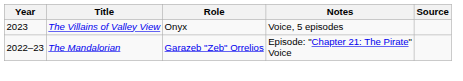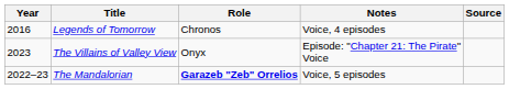 <table class="wikitable sortable">
 <tr>
 <th>Year</th>
 <th>Title</th>
 <th>Role</th>
 <th>Notes</th>
 <th>Source</th>
 </tr>
 <tr>
+<td>2016</td>
+<td><em><a href='#'>Legends of Tomorrow</a></em></td>
+<td>Chronos</td>
+<td>Voice, 4 episodes</td>
+<td></td>
+</tr>
+<tr>
 <td>2023</td>
 <td><em><a href='#'>The Villains of Valley View</a></em></td>
 <td>Onyx</td>
-<td>Voice, 5 episodes</td>
+<td>Episode: "<a href='#'>Chapter 21: The Pirate</a>"<br>Voice</td>
 <td></td>
 </tr>
 <tr>
 <td>2022–23</td>
 <td><em><a href='#'>The Mandalorian</a></em></td>
-<td><a href='#'>Garazeb "Zeb" Orrelios</a></td>
-<td>Episode: "<a href='#'>Chapter 21: The Pirate</a>"<br>Voice</td>
+<td><strong><a href='#'>Garazeb "Zeb" Orrelios</a></strong></td>
+<td>Voice, 5 episodes</td>
 <td></td>
 </tr>
 </table>
